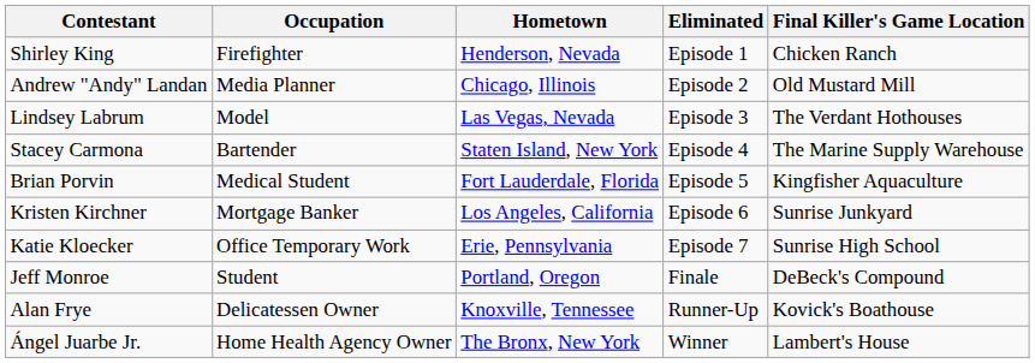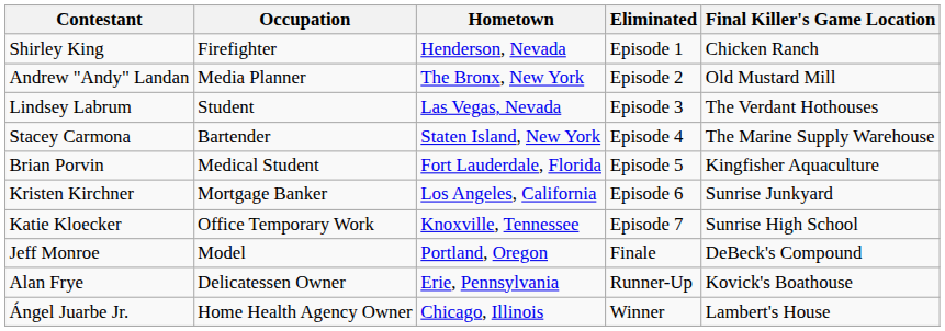 <table class="wikitable">
 <tr>
 <th>Contestant</th>
 <th>Occupation</th>
 <th>Hometown</th>
 <th>Eliminated</th>
 <th>Final Killer's Game Location</th>
 </tr>
 <tr>
 <td>Shirley King</td>
 <td>Firefighter</td>
 <td><a href='#'>Henderson</a>, <a href='#'>Nevada</a></td>
 <td>Episode 1</td>
 <td>Chicken Ranch</td>
 </tr>
 <tr>
 <td>Andrew "Andy" Landan</td>
 <td>Media Planner</td>
-<td><a href='#'>Chicago</a>, <a href='#'>Illinois</a></td>
+<td><a href='#'>The Bronx</a>, <a href='#'>New York</a></td>
 <td>Episode 2</td>
 <td>Old Mustard Mill</td>
 </tr>
 <tr>
 <td>Lindsey Labrum</td>
-<td>Model</td>
+<td>Student</td>
 <td><a href='#'>Las Vegas, Nevada</a></td>
 <td>Episode 3</td>
 <td>The Verdant Hothouses</td>
 </tr>
 <tr>
 <td>Stacey Carmona</td>
 <td>Bartender</td>
 <td><a href='#'>Staten Island</a>, <a href='#'>New York</a></td>
 <td>Episode 4</td>
 <td>The Marine Supply Warehouse</td>
 </tr>
 <tr>
 <td>Brian Porvin</td>
 <td>Medical Student</td>
 <td><a href='#'>Fort Lauderdale</a>, <a href='#'>Florida</a></td>
 <td>Episode 5</td>
 <td>Kingfisher Aquaculture</td>
 </tr>
 <tr>
 <td>Kristen Kirchner</td>
 <td>Mortgage Banker</td>
 <td><a href='#'>Los Angeles</a>, <a href='#'>California</a></td>
 <td>Episode 6</td>
 <td>Sunrise Junkyard</td>
 </tr>
 <tr>
 <td>Katie Kloecker</td>
 <td>Office Temporary Work</td>
-<td><a href='#'>Erie</a>, <a href='#'>Pennsylvania</a></td>
+<td><a href='#'>Knoxville</a>, <a href='#'>Tennessee</a></td>
 <td>Episode 7</td>
 <td>Sunrise High School</td>
 </tr>
 <tr>
 <td>Jeff Monroe</td>
-<td>Student</td>
+<td>Model</td>
 <td><a href='#'>Portland</a>, <a href='#'>Oregon</a></td>
 <td>Finale</td>
 <td>DeBeck's Compound</td>
 </tr>
 <tr>
 <td>Alan Frye</td>
 <td>Delicatessen Owner</td>
-<td><a href='#'>Knoxville</a>, <a href='#'>Tennessee</a></td>
+<td><a href='#'>Erie</a>, <a href='#'>Pennsylvania</a></td>
 <td>Runner-Up</td>
 <td>Kovick's Boathouse</td>
 </tr>
 <tr>
 <td>Ángel Juarbe Jr.</td>
 <td>Home Health Agency Owner</td>
-<td><a href='#'>The Bronx</a>, <a href='#'>New York</a></td>
+<td><a href='#'>Chicago</a>, <a href='#'>Illinois</a></td>
 <td>Winner</td>
 <td>Lambert's House</td>
 </tr>
 <tr>
 </tr>
 </table>
